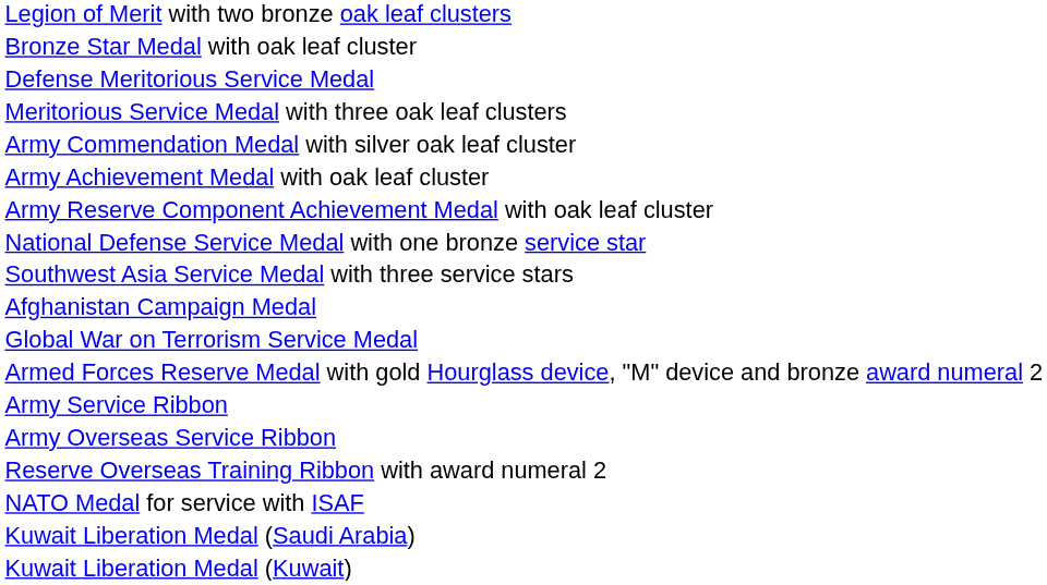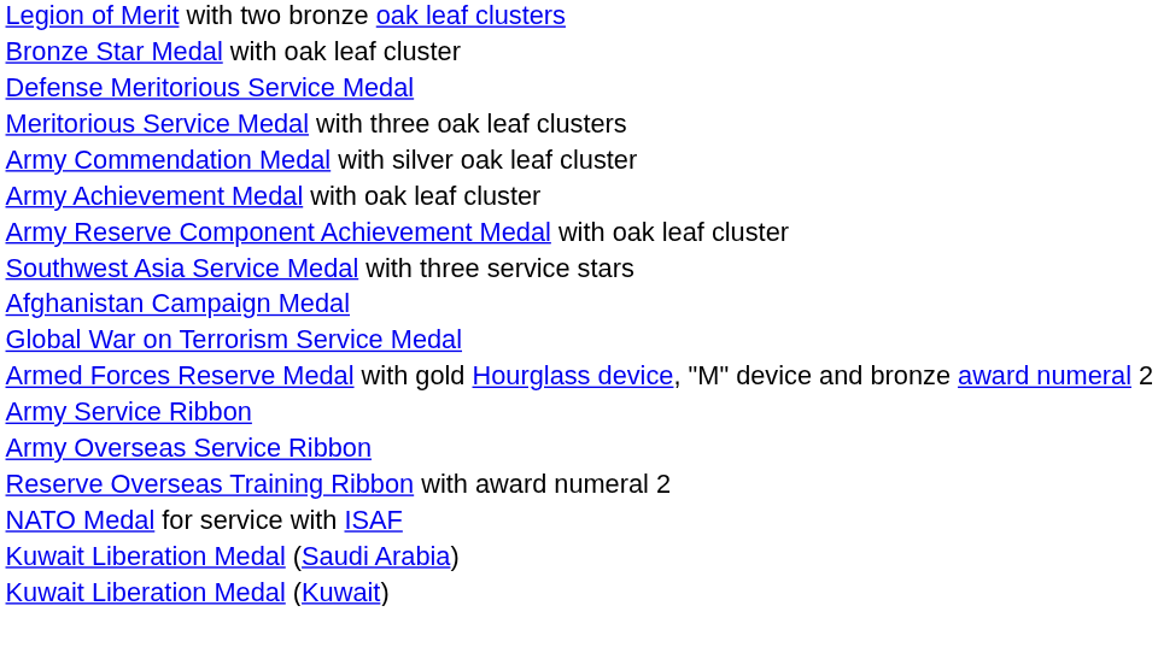 <table>
 <tr>
 <td><span></span><span></span></td>
 <td><a href='#'>Legion of Merit</a> with two bronze <a href='#'>oak leaf clusters</a></td>
 </tr>
 <tr>
 <td></td>
 <td><a href='#'>Bronze Star Medal</a> with oak leaf cluster</td>
 </tr>
 <tr>
 <td></td>
 <td><a href='#'>Defense Meritorious Service Medal</a></td>
 </tr>
 <tr>
 <td><span></span><span></span><span></span></td>
 <td><a href='#'>Meritorious Service Medal</a> with three oak leaf clusters</td>
 </tr>
 <tr>
 <td></td>
 <td><a href='#'>Army Commendation Medal</a> with silver oak leaf cluster</td>
 </tr>
 <tr>
 <td></td>
 <td><a href='#'>Army Achievement Medal</a> with oak leaf cluster</td>
 </tr>
 <tr>
 <td></td>
 <td><a href='#'>Army Reserve Component Achievement Medal</a> with oak leaf cluster</td>
-</tr>
-<tr>
-<td></td>
-<td><a href='#'>National Defense Service Medal</a> with one bronze <a href='#'>service star</a></td>
 </tr>
 <tr>
 <td><span></span><span></span><span></span></td>
 <td><a href='#'>Southwest Asia Service Medal</a> with three service stars</td>
 </tr>
 <tr>
 <td></td>
 <td><a href='#'>Afghanistan Campaign Medal</a></td>
 </tr>
 <tr>
 <td></td>
 <td><a href='#'>Global War on Terrorism Service Medal</a></td>
 </tr>
 <tr>
 <td><span></span><span></span><span></span></td>
 <td><a href='#'>Armed Forces Reserve Medal</a> with gold <a href='#'>Hourglass device</a>, "M" device and bronze <a href='#'>award numeral</a> 2</td>
 </tr>
 <tr>
 <td></td>
 <td><a href='#'>Army Service Ribbon</a></td>
 </tr>
 <tr>
 <td></td>
 <td><a href='#'>Army Overseas Service Ribbon</a></td>
 </tr>
 <tr>
 <td><span></span></td>
 <td><a href='#'>Reserve Overseas Training Ribbon</a> with award numeral 2</td>
 </tr>
 <tr>
 <td></td>
 <td><a href='#'>NATO Medal</a> for service with <a href='#'>ISAF</a></td>
 </tr>
 <tr>
 <td></td>
 <td><a href='#'>Kuwait Liberation Medal</a> (<a href='#'>Saudi Arabia</a>)</td>
 </tr>
 <tr>
 <td></td>
 <td><a href='#'>Kuwait Liberation Medal</a> (<a href='#'>Kuwait</a>)</td>
 </tr>
 </table>
